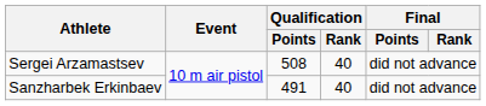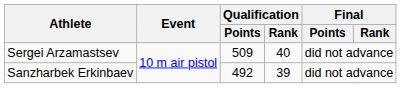 <table class=wikitable style=font-size:90%;text-align:center>
 <tr>
 <th rowspan="2">Athlete</th>
 <th rowspan="2">Event</th>
 <th colspan=2>Qualification</th>
 <th colspan=2>Final</th>
 </tr>
 <tr style="font-size:95%">
 <th>Points</th>
 <th>Rank</th>
 <th>Points</th>
 <th>Rank</th>
 </tr>
 <tr>
 <td align=left>Sergei Arzamastsev</td>
 <td align=left rowspan=2><a href='#'>10 m air pistol</a></td>
-<td>508</td>
+<td>509</td>
 <td>40</td>
 <td colspan=2>did not advance</td>
 </tr>
 <tr>
 <td align=left>Sanzharbek Erkinbaev</td>
-<td>491</td>
-<td>40</td>
+<td>492</td>
+<td>39</td>
 <td colspan=2>did not advance</td>
 </tr>
 </table>
